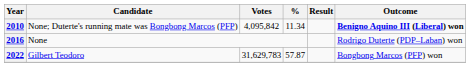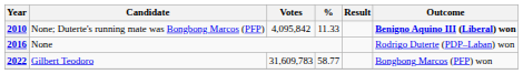 <table class="wikitable" style="text-align:center; font-size:90%">
 <tr>
 <th>Year</th>
 <th>Candidate</th>
 <th>Votes</th>
 <th>%</th>
 <th>Result</th>
 <th>Outcome</th>
 </tr>
 <tr>
 <th><a href='#'>2010</a></th>
 <td align="left">None; Duterte's running mate was <a href='#'>Bongbong Marcos</a> (<a href='#'>PFP</a>)</td>
 <td>4,095,842</td>
-<td>11.34</td>
+<td>11.33</td>
 <td></td>
 <td align="left"><strong><a href='#'>Benigno Aquino III</a> (<a href='#'>Liberal</a>) won</strong></td>
 </tr>
 <tr>
 <th><a href='#'>2016</a></th>
 <td colspan="3"  align="left">None</td>
 <td></td>
 <td align="left"><a href='#'>Rodrigo Duterte</a> (<a href='#'>PDP–Laban</a>) won</td>
 </tr>
 <tr>
 <th><a href='#'>2022</a></th>
 <td align="left"><a href='#'>Gilbert Teodoro</a></td>
-<td>31,629,783</td>
-<td>57.87</td>
+<td>31,609,783</td>
+<td>58.77</td>
 <td></td>
 <td align="left"><a href='#'>Bongbong Marcos</a> (<a href='#'>PFP</a>) won</td>
 </tr>
 <tr>
 </tr>
 </table>
